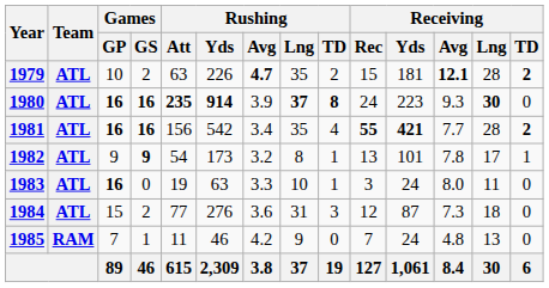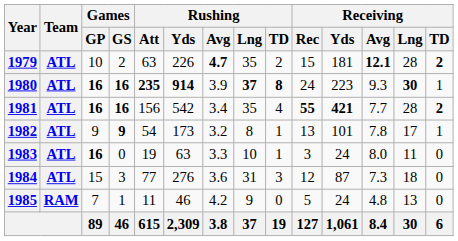 <table class="wikitable" style="text-align:center;">
 <tr>
 <th rowspan="2">Year</th>
 <th rowspan="2">Team</th>
 <th colspan="2">Games</th>
 <th colspan="5">Rushing</th>
 <th colspan="5">Receiving</th>
 </tr>
 <tr>
 <th>GP</th>
 <th>GS</th>
 <th>Att</th>
 <th>Yds</th>
 <th>Avg</th>
 <th>Lng</th>
 <th>TD</th>
 <th>Rec</th>
 <th>Yds</th>
 <th>Avg</th>
 <th>Lng</th>
 <th>TD</th>
 </tr>
 <tr>
 <th><a href='#'>1979</a></th>
 <th><a href='#'>ATL</a></th>
 <td>10</td>
 <td>2</td>
 <td>63</td>
 <td>226</td>
 <td><strong>4.7</strong></td>
 <td>35</td>
 <td>2</td>
 <td>15</td>
 <td>181</td>
 <td><strong>12.1</strong></td>
 <td>28</td>
 <td><strong>2</strong></td>
 </tr>
 <tr>
 <th><a href='#'>1980</a></th>
 <th><a href='#'>ATL</a></th>
 <td><strong>16</strong></td>
 <td><strong>16</strong></td>
 <td><strong>235</strong></td>
 <td><strong>914</strong></td>
 <td>3.9</td>
 <td><strong>37</strong></td>
 <td><strong>8</strong></td>
 <td>24</td>
 <td>223</td>
 <td>9.3</td>
 <td><strong>30</strong></td>
-<td>0</td>
+<td>1</td>
 </tr>
 <tr>
 <th><a href='#'>1981</a></th>
 <th><a href='#'>ATL</a></th>
 <td><strong>16</strong></td>
 <td><strong>16</strong></td>
 <td>156</td>
 <td>542</td>
 <td>3.4</td>
 <td>35</td>
 <td>4</td>
 <td><strong>55</strong></td>
 <td><strong>421</strong></td>
 <td>7.7</td>
 <td>28</td>
 <td><strong>2</strong></td>
 </tr>
 <tr>
 <th><a href='#'>1982</a></th>
 <th><a href='#'>ATL</a></th>
 <td>9</td>
 <td><strong>9</strong></td>
 <td>54</td>
 <td>173</td>
 <td>3.2</td>
 <td>8</td>
 <td>1</td>
 <td>13</td>
 <td>101</td>
 <td>7.8</td>
 <td>17</td>
 <td>1</td>
 </tr>
 <tr>
 <th><a href='#'>1983</a></th>
 <th><a href='#'>ATL</a></th>
 <td><strong>16</strong></td>
 <td>0</td>
 <td>19</td>
 <td>63</td>
 <td>3.3</td>
 <td>10</td>
 <td>1</td>
 <td>3</td>
 <td>24</td>
 <td>8.0</td>
 <td>11</td>
 <td>0</td>
 </tr>
 <tr>
 <th><a href='#'>1984</a></th>
 <th><a href='#'>ATL</a></th>
 <td>15</td>
-<td>2</td>
+<td>3</td>
 <td>77</td>
 <td>276</td>
 <td>3.6</td>
 <td>31</td>
 <td>3</td>
 <td>12</td>
 <td>87</td>
 <td>7.3</td>
 <td>18</td>
 <td>0</td>
 </tr>
 <tr>
 <th><a href='#'>1985</a></th>
 <th><a href='#'>RAM</a></th>
 <td>7</td>
 <td>1</td>
 <td>11</td>
 <td>46</td>
 <td>4.2</td>
 <td>9</td>
 <td>0</td>
-<td>7</td>
+<td>5</td>
 <td>24</td>
 <td>4.8</td>
 <td>13</td>
 <td>0</td>
 </tr>
 <tr>
 <th colspan="2"></th>
 <th>89</th>
 <th>46</th>
 <th>615</th>
 <th>2,309</th>
 <th>3.8</th>
 <th>37</th>
 <th>19</th>
 <th>127</th>
 <th>1,061</th>
 <th>8.4</th>
 <th>30</th>
 <th>6</th>
 </tr>
 </table>
